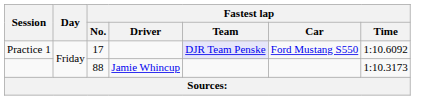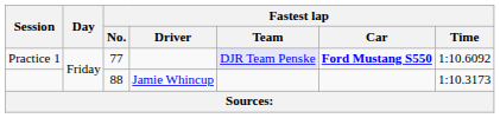 <table class="wikitable" style="font-size: 85%">
 <tr>
 <th rowspan="2">Session</th>
 <th rowspan="2">Day</th>
 <th colspan="5">Fastest lap</th>
 </tr>
 <tr>
 <th>No.</th>
 <th>Driver</th>
 <th>Team</th>
 <th>Car</th>
 <th>Time</th>
 </tr>
 <tr>
 <td>Practice 1</td>
 <td rowspan=2>Friday</td>
-<td align="center">17</td>
+<td align="center">77</td>
 <td></td>
 <td style="background: lavender;"><a href='#'>DJR Team Penske</a></td>
-<td><a href='#'>Ford Mustang S550</a></td>
+<td><strong><a href='#'>Ford Mustang S550</a></strong></td>
 <td>1:10.6092</td>
 </tr>
 <tr>
 <td></td>
 <td align="center">88</td>
 <td> <a href='#'>Jamie Whincup</a></td>
 <td></td>
 <td></td>
 <td>1:10.3173</td>
 </tr>
 <tr>
 <th colspan=7>Sources:</th>
 </tr>
 </table>
